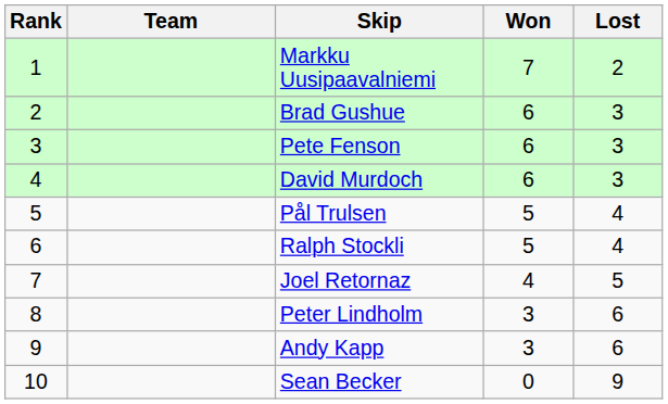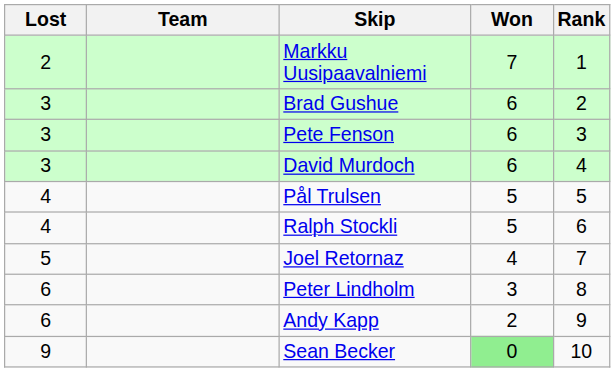 <table class="wikitable" style="text-align:center;">
 <tr>
-<th width=25>Rank</th>
+<th width=60>Lost</th>
 <th width=150>Team</th>
 <th width=150>Skip</th>
 <th width=60>Won</th>
-<th width=60>Lost</th>
-</tr>
-<tr bgcolor="#ccffcc">
-<td>1</td>
-<td align=left></td>
-<td align=left><a href='#'>Markku Uusipaavalniemi</a></td>
-<td>7</td>
-<td>2</td>
+<th width=25>Rank</th>
 </tr>
 <tr bgcolor="#ccffcc">
 <td>2</td>
 <td align=left></td>
+<td align=left><a href='#'>Markku Uusipaavalniemi</a></td>
+<td>7</td>
+<td>1</td>
+</tr>
+<tr bgcolor="#ccffcc">
+<td>3</td>
+<td align=left></td>
 <td align=left><a href='#'>Brad Gushue</a></td>
 <td>6</td>
-<td>3</td>
+<td>2</td>
 </tr>
 <tr bgcolor="#ccffcc">
 <td>3</td>
 <td align=left></td>
 <td align=left><a href='#'>Pete Fenson</a></td>
 <td>6</td>
 <td>3</td>
 </tr>
 <tr bgcolor="#ccffcc">
-<td>4</td>
+<td>3</td>
 <td align=left></td>
 <td align=left><a href='#'>David Murdoch</a></td>
 <td>6</td>
-<td>3</td>
+<td>4</td>
+</tr>
+<tr>
+<td>4</td>
+<td align=left></td>
+<td align=left><a href='#'>Pål Trulsen</a></td>
+<td>5</td>
+<td>5</td>
+</tr>
+<tr>
+<td>4</td>
+<td align=left></td>
+<td align=left><a href='#'>Ralph Stockli</a></td>
+<td>5</td>
+<td>6</td>
 </tr>
 <tr>
 <td>5</td>
 <td align=left></td>
-<td align=left><a href='#'>Pål Trulsen</a></td>
-<td>5</td>
+<td align=left><a href='#'>Joel Retornaz</a></td>
 <td>4</td>
+<td>7</td>
 </tr>
 <tr>
 <td>6</td>
 <td align=left></td>
-<td align=left><a href='#'>Ralph Stockli</a></td>
-<td>5</td>
-<td>4</td>
+<td align=left><a href='#'>Peter Lindholm</a></td>
+<td>3</td>
+<td>8</td>
 </tr>
 <tr>
-<td>7</td>
+<td>6</td>
 <td align=left></td>
-<td align=left><a href='#'>Joel Retornaz</a></td>
-<td>4</td>
-<td>5</td>
-</tr>
-<tr>
-<td>8</td>
-<td align=left></td>
-<td align=left><a href='#'>Peter Lindholm</a></td>
-<td>3</td>
-<td>6</td>
+<td align=left><a href='#'>Andy Kapp</a></td>
+<td>2</td>
+<td>9</td>
 </tr>
 <tr>
 <td>9</td>
 <td align=left></td>
-<td align=left><a href='#'>Andy Kapp</a></td>
-<td>3</td>
-<td>6</td>
-</tr>
-<tr>
+<td align=left><a href='#'>Sean Becker</a></td>
+<td style="background: lightgreen;">0</td>
 <td>10</td>
-<td align=left></td>
-<td align=left><a href='#'>Sean Becker</a></td>
-<td>0</td>
-<td>9</td>
 </tr>
 </table>
